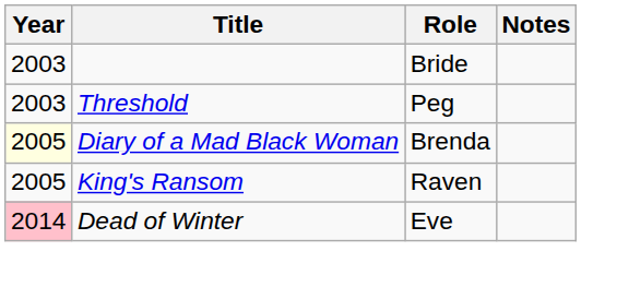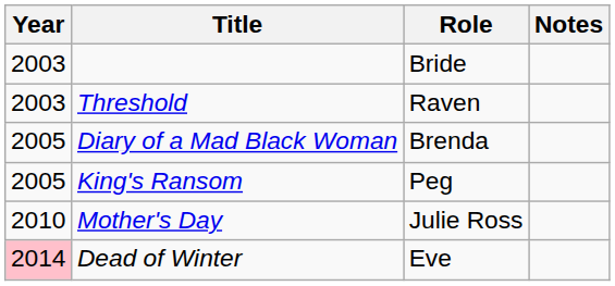 <table class="wikitable sortable">
 <tr>
 <th>Year</th>
 <th>Title</th>
 <th>Role</th>
 <th class="unsortable">Notes</th>
 </tr>
 <tr>
 <td>2003</td>
 <td><em></em></td>
 <td>Bride</td>
 <td></td>
 </tr>
 <tr>
 <td>2003</td>
 <td><em><a href='#'>Threshold</a></em></td>
-<td>Peg</td>
+<td>Raven</td>
 <td></td>
 </tr>
 <tr>
-<td style="background: lightyellow;">2005</td>
+<td>2005</td>
 <td><em><a href='#'>Diary of a Mad Black Woman</a></em></td>
 <td>Brenda</td>
 <td></td>
 </tr>
 <tr>
 <td>2005</td>
 <td><em><a href='#'>King's Ransom</a></em></td>
-<td>Raven</td>
+<td>Peg</td>
+<td></td>
+</tr>
+<tr>
+<td>2010</td>
+<td><em><a href='#'>Mother's Day</a></em></td>
+<td>Julie Ross</td>
 <td></td>
 </tr>
 <tr>
 <td style="background: pink;">2014</td>
 <td><em>Dead of Winter</em></td>
 <td>Eve</td>
 <td></td>
 </tr>
 </table>
